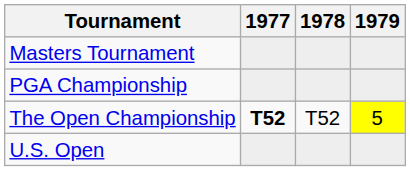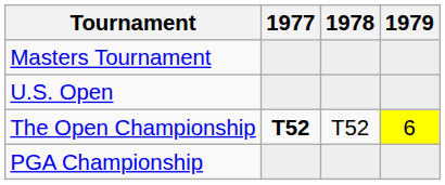 <table class="wikitable" style="font-size:95%;text-align:center;">
 <tr>
 <th>Tournament</th>
 <th>1977</th>
 <th>1978</th>
 <th>1979</th>
 </tr>
 <tr>
 <td align=left><a href='#'>Masters Tournament</a></td>
 <td style="background:#eeeeee;"></td>
 <td style="background:#eeeeee;"></td>
 <td style="background:#eeeeee;"></td>
 </tr>
 <tr>
-<td align=left><a href='#'>PGA Championship</a></td>
+<td align=left><a href='#'>U.S. Open</a></td>
 <td style="background:#eeeeee;"></td>
 <td style="background:#eeeeee;"></td>
 <td style="background:#eeeeee;"></td>
 </tr>
 <tr>
 <td align=left><a href='#'>The Open Championship</a></td>
 <td><strong>T52</strong></td>
 <td>T52</td>
-<td style="background:yellow;">5</td>
+<td style="background:yellow;">6</td>
 </tr>
 <tr>
-<td align=left><a href='#'>U.S. Open</a></td>
+<td align=left><a href='#'>PGA Championship</a></td>
 <td style="background:#eeeeee;"></td>
 <td style="background:#eeeeee;"></td>
 <td style="background:#eeeeee;"></td>
 </tr>
 </table>
